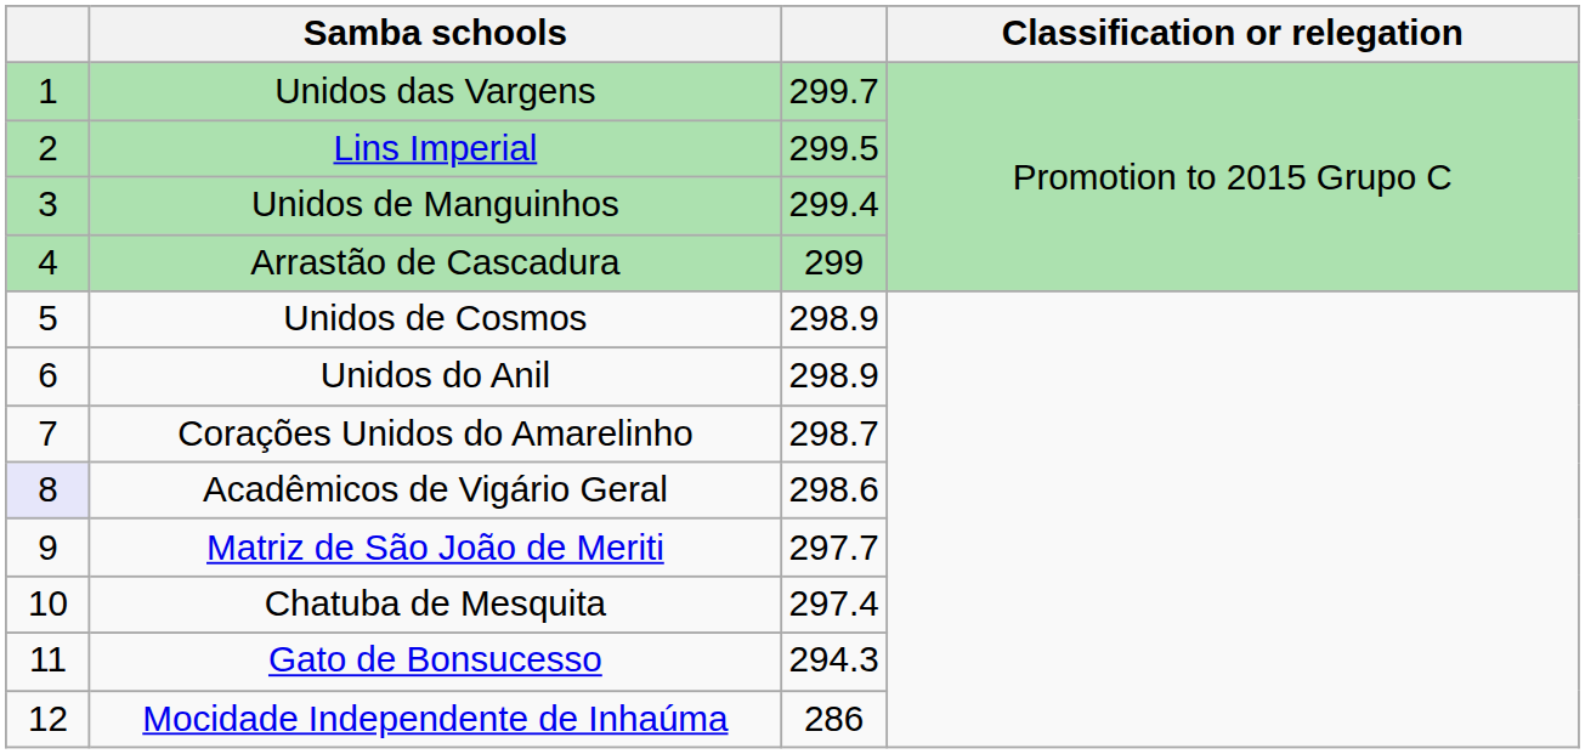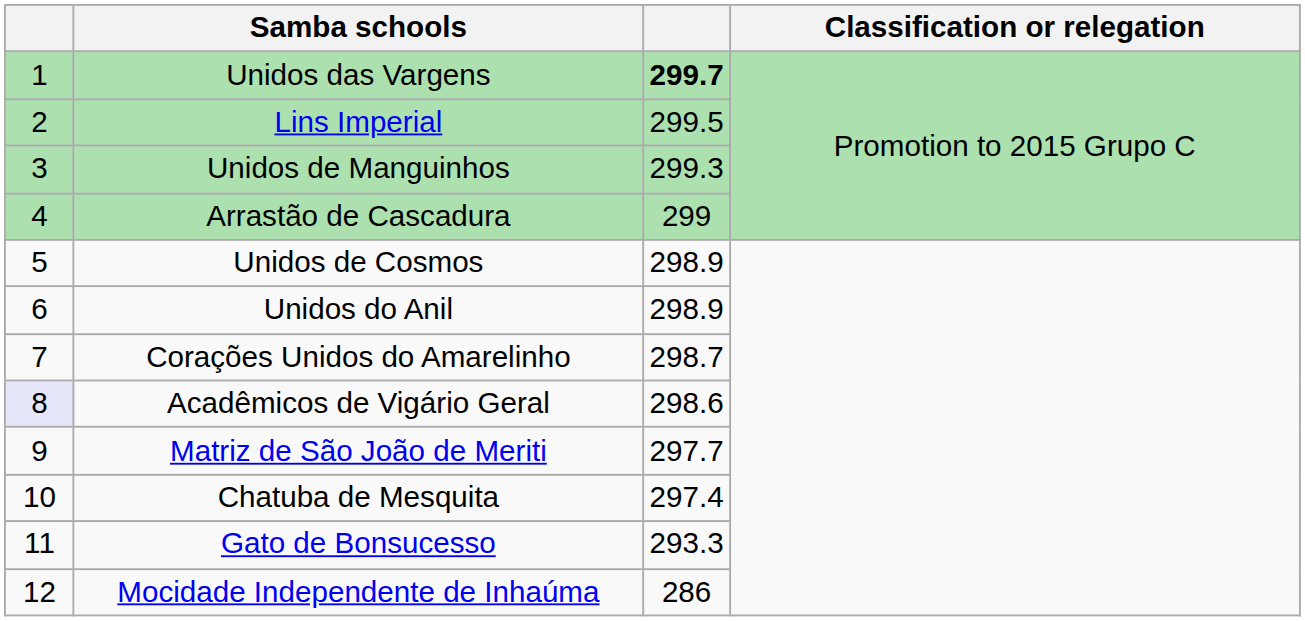 <table class="wikitable">
 <tr>
 <th width="30"></th>
 <th width="300">Samba schools</th>
 <th width="20"></th>
 <th width="300">Classification or relegation</th>
 </tr>
 <tr align="center">
 <td bgcolor=ACE1AF>1</td>
 <td bgcolor=ACE1AF>Unidos das Vargens</td>
-<td bgcolor="ACE1AF">299.7</td>
+<td bgcolor="ACE1AF"><strong>299.7</strong></td>
 <td rowspan="4" bgcolor=ACE1AF><span>Promotion to 2015 Grupo C</span></td>
 </tr>
 <tr align="center">
 <td bgcolor=ACE1AF>2</td>
 <td bgcolor=ACE1AF><a href='#'>Lins Imperial</a></td>
 <td bgcolor="ACE1AF">299.5</td>
 </tr>
 <tr align="center">
 <td bgcolor=ACE1AF>3</td>
 <td bgcolor=ACE1AF>Unidos de Manguinhos</td>
-<td bgcolor="ACE1AF">299.4</td>
+<td bgcolor="ACE1AF">299.3</td>
 </tr>
 <tr align="center">
 <td bgcolor=ACE1AF>4</td>
 <td bgcolor=ACE1AF>Arrastão de Cascadura</td>
 <td bgcolor="ACE1AF">299</td>
 </tr>
 <tr align="center">
 <td>5</td>
 <td>Unidos de Cosmos</td>
 <td>298.9</td>
 <td rowspan="8"></td>
 </tr>
 <tr align="center">
 <td>6</td>
 <td>Unidos do Anil</td>
 <td>298.9</td>
 </tr>
 <tr align="center">
 <td>7</td>
 <td>Corações Unidos do Amarelinho</td>
 <td>298.7</td>
 </tr>
 <tr align="center">
 <td style="background: lavender;">8</td>
 <td>Acadêmicos de Vigário Geral</td>
 <td>298.6</td>
 </tr>
 <tr align="center">
 <td>9</td>
 <td><a href='#'>Matriz de São João de Meriti</a></td>
 <td>297.7</td>
 </tr>
 <tr align="center">
 <td>10</td>
 <td>Chatuba de Mesquita</td>
 <td>297.4</td>
 </tr>
 <tr align="center">
 <td>11</td>
 <td><a href='#'>Gato de Bonsucesso</a></td>
-<td>294.3</td>
+<td>293.3</td>
 </tr>
 <tr align="center">
 <td>12</td>
 <td><a href='#'>Mocidade Independente de Inhaúma</a></td>
 <td>286</td>
 </tr>
 </table>
